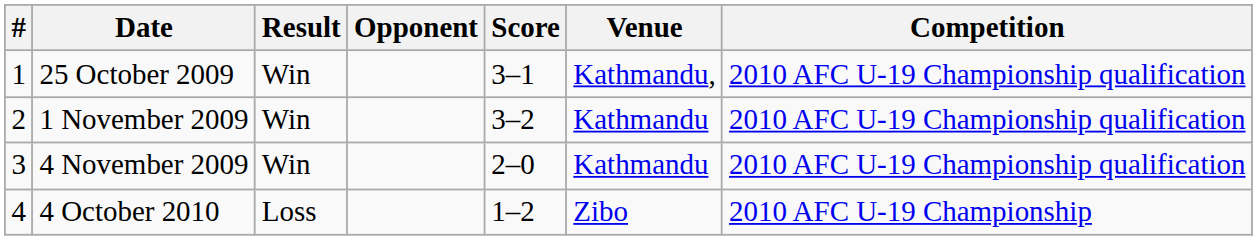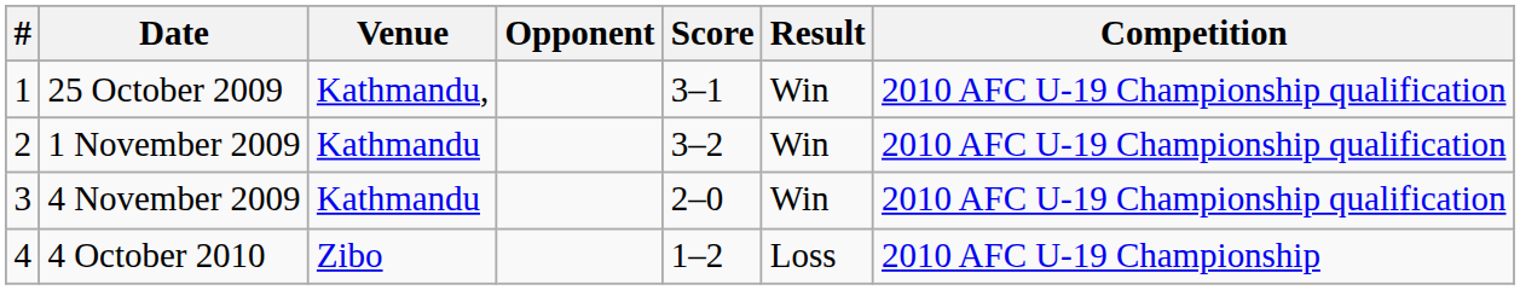 <table class="wikitable">
 <tr>
 <th>#</th>
 <th>Date</th>
-<th>Result</th>
+<th>Venue</th>
 <th>Opponent</th>
 <th>Score</th>
-<th>Venue</th>
+<th>Result</th>
 <th>Competition</th>
 </tr>
 <tr>
 <td>1</td>
 <td>25 October 2009</td>
-<td>Win</td>
+<td><a href='#'>Kathmandu</a>,</td>
 <td></td>
 <td>3–1</td>
-<td><a href='#'>Kathmandu</a>,</td>
+<td>Win</td>
 <td><a href='#'>2010 AFC U-19 Championship qualification</a></td>
 </tr>
 <tr>
 <td>2</td>
 <td>1 November 2009</td>
-<td>Win</td>
+<td><a href='#'>Kathmandu</a></td>
 <td></td>
 <td>3–2</td>
-<td><a href='#'>Kathmandu</a></td>
+<td>Win</td>
 <td><a href='#'>2010 AFC U-19 Championship qualification</a></td>
 </tr>
 <tr>
 <td>3</td>
 <td>4 November 2009</td>
-<td>Win</td>
+<td><a href='#'>Kathmandu</a></td>
 <td></td>
 <td>2–0</td>
-<td><a href='#'>Kathmandu</a></td>
+<td>Win</td>
 <td><a href='#'>2010 AFC U-19 Championship qualification</a></td>
 </tr>
 <tr>
 <td>4</td>
 <td>4 October 2010</td>
-<td>Loss</td>
+<td><a href='#'>Zibo</a></td>
 <td></td>
 <td>1–2</td>
-<td><a href='#'>Zibo</a></td>
+<td>Loss</td>
 <td><a href='#'>2010 AFC U-19 Championship</a></td>
 </tr>
 </table>
